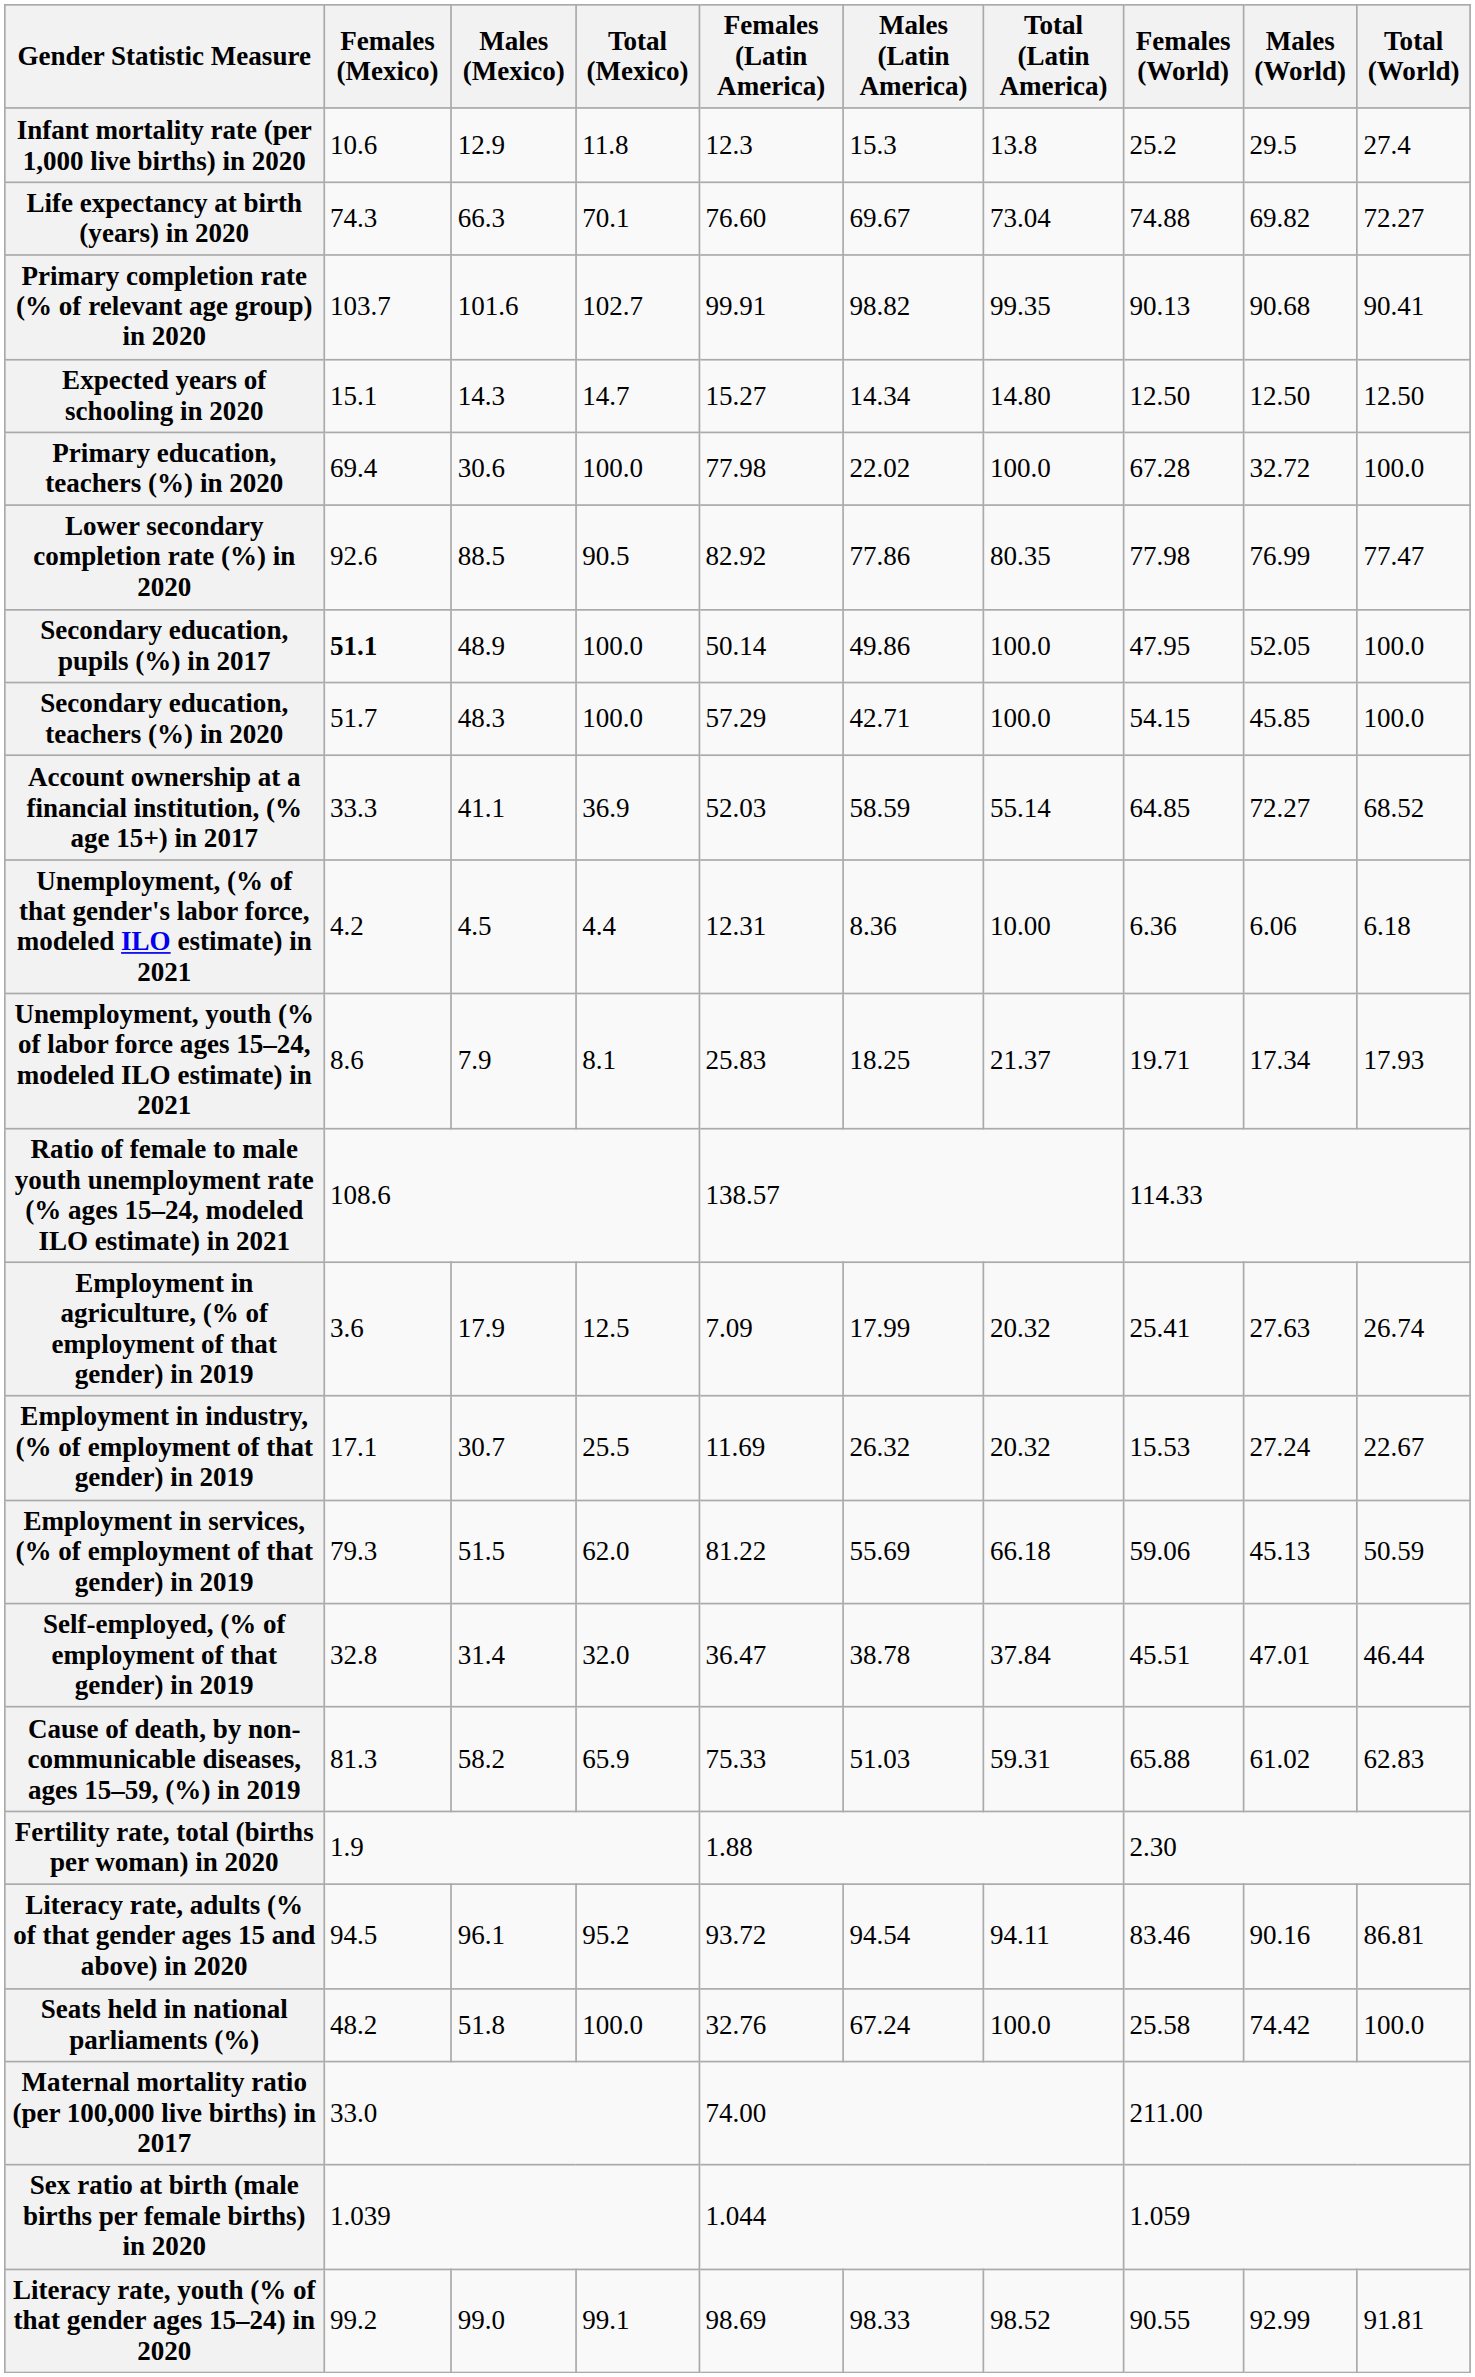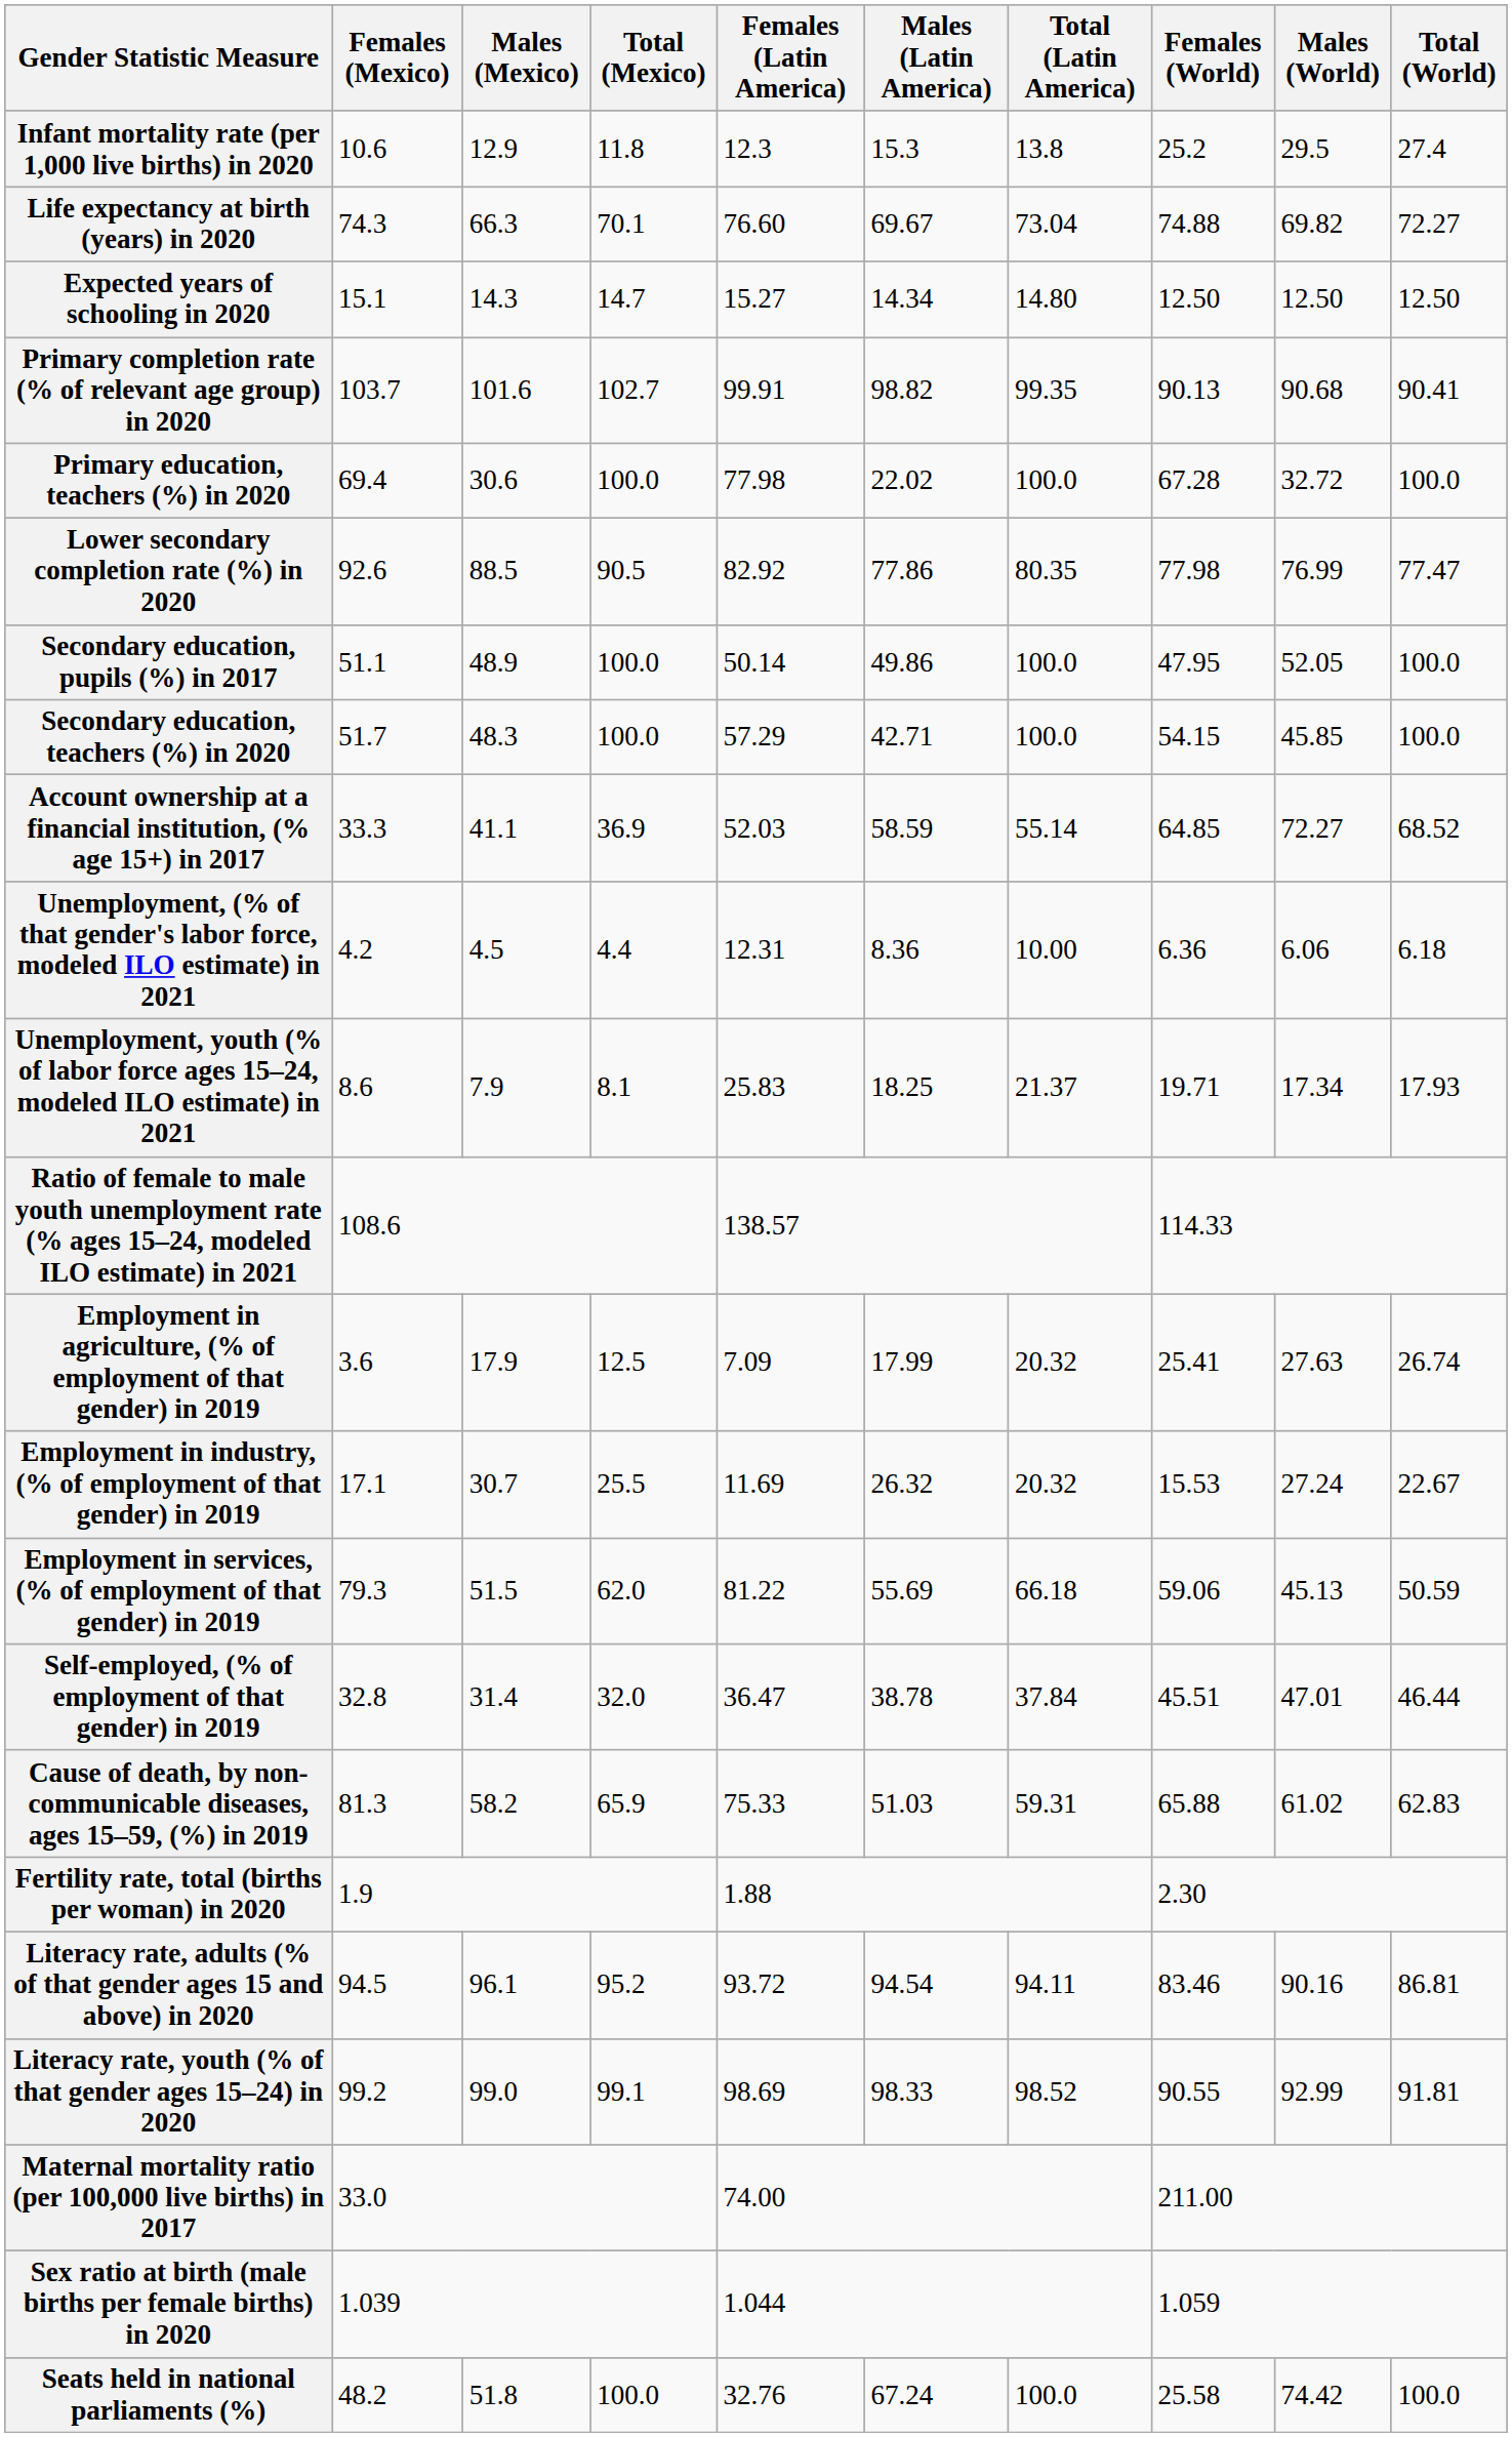 <table class="wikitable sortable">
 <tr>
 <th>Gender Statistic Measure</th>
 <th>Females (Mexico)</th>
 <th>Males (Mexico)</th>
 <th>Total (Mexico)</th>
 <th>Females (Latin America)</th>
 <th>Males (Latin America)</th>
 <th>Total (Latin America)</th>
 <th>Females (World)</th>
 <th>Males (World)</th>
 <th>Total (World)</th>
 </tr>
 <tr>
 <th>Infant mortality rate (per 1,000 live births) in 2020</th>
 <td>10.6</td>
 <td>12.9</td>
 <td>11.8</td>
 <td>12.3</td>
 <td>15.3</td>
 <td>13.8</td>
 <td>25.2</td>
 <td>29.5</td>
 <td>27.4</td>
 </tr>
 <tr>
 <th>Life expectancy at birth (years) in 2020</th>
 <td>74.3</td>
 <td>66.3</td>
 <td>70.1</td>
 <td>76.60</td>
 <td>69.67</td>
 <td>73.04</td>
 <td>74.88</td>
 <td>69.82</td>
 <td>72.27</td>
 </tr>
 <tr>
+<th>Expected years of schooling in 2020</th>
+<td>15.1</td>
+<td>14.3</td>
+<td>14.7</td>
+<td>15.27</td>
+<td>14.34</td>
+<td>14.80</td>
+<td>12.50</td>
+<td>12.50</td>
+<td>12.50</td>
+</tr>
+<tr>
 <th>Primary completion rate (% of relevant age group) in 2020</th>
 <td>103.7</td>
 <td>101.6</td>
 <td>102.7</td>
 <td>99.91</td>
 <td>98.82</td>
 <td>99.35</td>
 <td>90.13</td>
 <td>90.68</td>
 <td>90.41</td>
-</tr>
-<tr>
-<th>Expected years of schooling in 2020</th>
-<td>15.1</td>
-<td>14.3</td>
-<td>14.7</td>
-<td>15.27</td>
-<td>14.34</td>
-<td>14.80</td>
-<td>12.50</td>
-<td>12.50</td>
-<td>12.50</td>
 </tr>
 <tr>
 <th>Primary education, teachers (%) in 2020</th>
 <td>69.4</td>
 <td>30.6</td>
 <td>100.0</td>
 <td>77.98</td>
 <td>22.02</td>
 <td>100.0</td>
 <td>67.28</td>
 <td>32.72</td>
 <td>100.0</td>
 </tr>
 <tr>
 <th>Lower secondary completion rate (%) in 2020</th>
 <td>92.6</td>
 <td>88.5</td>
 <td>90.5</td>
 <td>82.92</td>
 <td>77.86</td>
 <td>80.35</td>
 <td>77.98</td>
 <td>76.99</td>
 <td>77.47</td>
 </tr>
 <tr>
 <th>Secondary education, pupils (%) in 2017</th>
-<td><strong>51.1</strong></td>
+<td>51.1</td>
 <td>48.9</td>
 <td>100.0</td>
 <td>50.14</td>
 <td>49.86</td>
 <td>100.0</td>
 <td>47.95</td>
 <td>52.05</td>
 <td>100.0</td>
 </tr>
 <tr>
 <th>Secondary education, teachers (%) in 2020</th>
 <td>51.7</td>
 <td>48.3</td>
 <td>100.0</td>
 <td>57.29</td>
 <td>42.71</td>
 <td>100.0</td>
 <td>54.15</td>
 <td>45.85</td>
 <td>100.0</td>
 </tr>
 <tr>
 <th>Account ownership at a financial institution, (% age 15+) in 2017</th>
 <td>33.3</td>
 <td>41.1</td>
 <td>36.9</td>
 <td>52.03</td>
 <td>58.59</td>
 <td>55.14</td>
 <td>64.85</td>
 <td>72.27</td>
 <td>68.52</td>
 </tr>
 <tr>
 <th>Unemployment, (% of that gender's labor force, modeled <a href='#'>ILO</a> estimate) in 2021</th>
 <td>4.2</td>
 <td>4.5</td>
 <td>4.4</td>
 <td>12.31</td>
 <td>8.36</td>
 <td>10.00</td>
 <td>6.36</td>
 <td>6.06</td>
 <td>6.18</td>
 </tr>
 <tr>
 <th>Unemployment, youth (% of labor force ages 15–24, modeled ILO estimate) in 2021</th>
 <td>8.6</td>
 <td>7.9</td>
 <td>8.1</td>
 <td>25.83</td>
 <td>18.25</td>
 <td>21.37</td>
 <td>19.71</td>
 <td>17.34</td>
 <td>17.93</td>
 </tr>
 <tr>
 <th>Ratio of female to male youth unemployment rate (% ages 15–24, modeled ILO estimate) in 2021</th>
 <td colspan="3">108.6</td>
 <td colspan="3">138.57</td>
 <td colspan="3">114.33</td>
 </tr>
 <tr>
 <th>Employment in agriculture, (% of employment of that gender) in 2019</th>
 <td>3.6</td>
 <td>17.9</td>
 <td>12.5</td>
 <td>7.09</td>
 <td>17.99</td>
 <td>20.32</td>
 <td>25.41</td>
 <td>27.63</td>
 <td>26.74</td>
 </tr>
 <tr>
 <th>Employment in industry, (% of employment of that gender) in 2019</th>
 <td>17.1</td>
 <td>30.7</td>
 <td>25.5</td>
 <td>11.69</td>
 <td>26.32</td>
 <td>20.32</td>
 <td>15.53</td>
 <td>27.24</td>
 <td>22.67</td>
 </tr>
 <tr>
 <th>Employment in services, (% of employment of that gender) in 2019</th>
 <td>79.3</td>
 <td>51.5</td>
 <td>62.0</td>
 <td>81.22</td>
 <td>55.69</td>
 <td>66.18</td>
 <td>59.06</td>
 <td>45.13</td>
 <td>50.59</td>
 </tr>
 <tr>
 <th>Self-employed, (% of employment of that gender) in 2019</th>
 <td>32.8</td>
 <td>31.4</td>
 <td>32.0</td>
 <td>36.47</td>
 <td>38.78</td>
 <td>37.84</td>
 <td>45.51</td>
 <td>47.01</td>
 <td>46.44</td>
 </tr>
 <tr>
 <th>Cause of death, by non-communicable diseases, ages 15–59, (%) in 2019</th>
 <td>81.3</td>
 <td>58.2</td>
 <td>65.9</td>
 <td>75.33</td>
 <td>51.03</td>
 <td>59.31</td>
 <td>65.88</td>
 <td>61.02</td>
 <td>62.83</td>
 </tr>
 <tr>
 <th>Fertility rate, total (births per woman) in 2020</th>
 <td colspan="3">1.9</td>
 <td colspan="3">1.88</td>
 <td colspan="3">2.30</td>
 </tr>
 <tr>
 <th>Literacy rate, adults (% of that gender ages 15 and above) in 2020</th>
 <td>94.5</td>
 <td>96.1</td>
 <td>95.2</td>
 <td>93.72</td>
 <td>94.54</td>
 <td>94.11</td>
 <td>83.46</td>
 <td>90.16</td>
 <td>86.81</td>
 </tr>
 <tr>
-<th>Seats held in national parliaments (%)</th>
-<td>48.2</td>
-<td>51.8</td>
-<td>100.0</td>
-<td>32.76</td>
-<td>67.24</td>
-<td>100.0</td>
-<td>25.58</td>
-<td>74.42</td>
-<td>100.0</td>
+<th>Literacy rate, youth (% of that gender ages 15–24) in 2020</th>
+<td>99.2</td>
+<td>99.0</td>
+<td>99.1</td>
+<td>98.69</td>
+<td>98.33</td>
+<td>98.52</td>
+<td>90.55</td>
+<td>92.99</td>
+<td>91.81</td>
 </tr>
 <tr>
 <th>Maternal mortality ratio (per 100,000 live births) in 2017</th>
 <td colspan="3">33.0</td>
 <td colspan="3">74.00</td>
 <td colspan="3">211.00</td>
 </tr>
 <tr>
 <th>Sex ratio at birth (male births per female births) in 2020</th>
 <td colspan="3">1.039</td>
 <td colspan="3">1.044</td>
 <td colspan="3">1.059</td>
 </tr>
 <tr>
-<th>Literacy rate, youth (% of that gender ages 15–24) in 2020</th>
-<td>99.2</td>
-<td>99.0</td>
-<td>99.1</td>
-<td>98.69</td>
-<td>98.33</td>
-<td>98.52</td>
-<td>90.55</td>
-<td>92.99</td>
-<td>91.81</td>
+<th>Seats held in national parliaments (%)</th>
+<td>48.2</td>
+<td>51.8</td>
+<td>100.0</td>
+<td>32.76</td>
+<td>67.24</td>
+<td>100.0</td>
+<td>25.58</td>
+<td>74.42</td>
+<td>100.0</td>
 </tr>
 </table>
